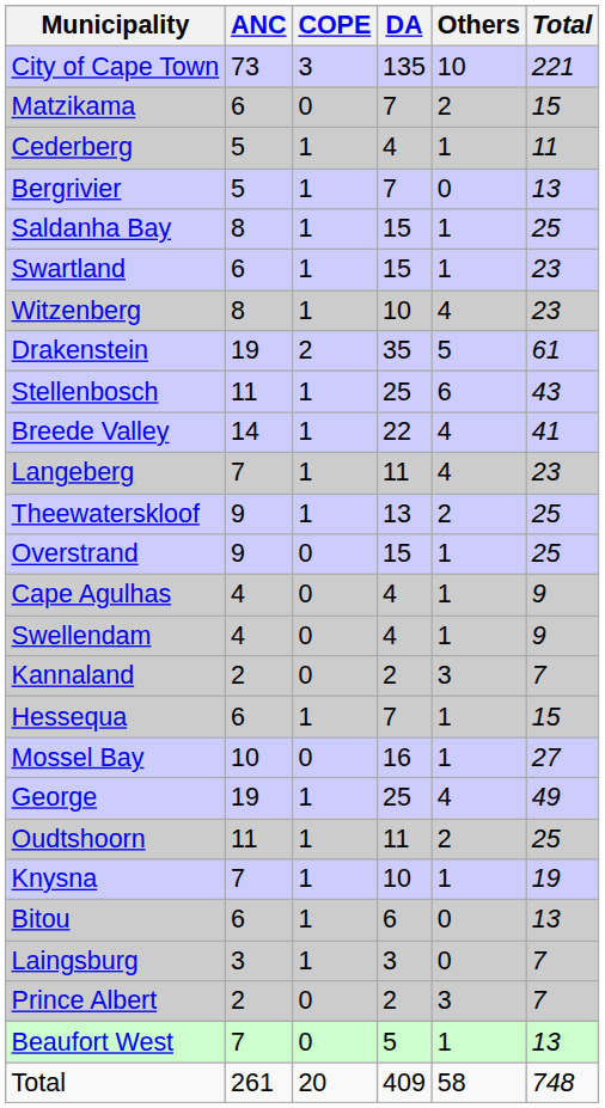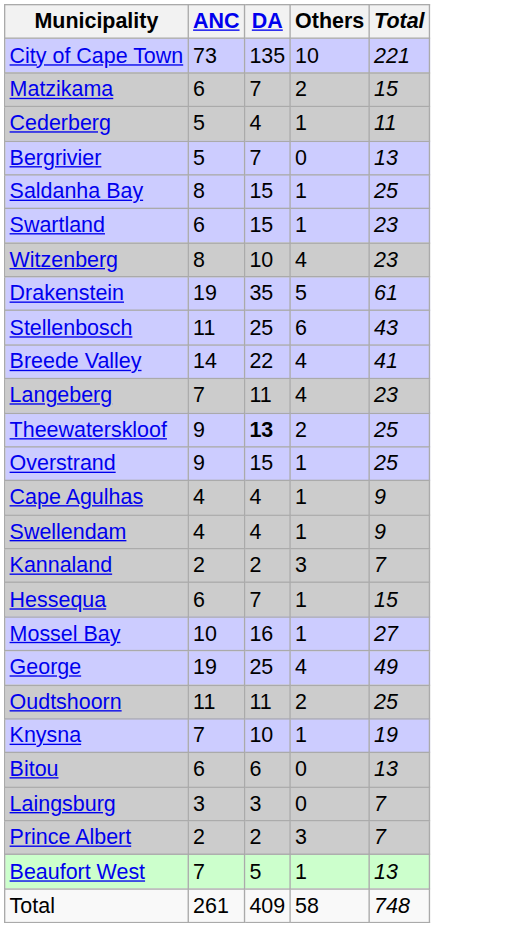 <table class="wikitable">
 <tr>
 <th>Municipality</th>
 <th><a href='#'>ANC</a></th>
-<th><a href='#'>COPE</a></th>
 <th><a href='#'>DA</a></th>
 <th>Others</th>
 <th><em>Total</em></th>
 </tr>
 <tr style="background:#ccf;">
 <td><a href='#'>City of Cape Town</a></td>
 <td>73</td>
-<td>3</td>
 <td>135</td>
 <td>10</td>
 <td><em>221</em></td>
 </tr>
 <tr style="background:#ccc;">
 <td><a href='#'>Matzikama</a></td>
 <td>6</td>
-<td>0</td>
 <td>7</td>
 <td>2</td>
 <td><em>15</em></td>
 </tr>
 <tr style="background:#ccc;">
 <td><a href='#'>Cederberg</a></td>
 <td>5</td>
-<td>1</td>
 <td>4</td>
 <td>1</td>
 <td><em>11</em></td>
 </tr>
 <tr style="background:#ccf;">
 <td><a href='#'>Bergrivier</a></td>
 <td>5</td>
-<td>1</td>
 <td>7</td>
 <td>0</td>
 <td><em>13</em></td>
 </tr>
 <tr style="background:#ccf;">
 <td><a href='#'>Saldanha Bay</a></td>
 <td>8</td>
-<td>1</td>
 <td>15</td>
 <td>1</td>
 <td><em>25</em></td>
 </tr>
 <tr style="background:#ccf;">
 <td><a href='#'>Swartland</a></td>
 <td>6</td>
-<td>1</td>
 <td>15</td>
 <td>1</td>
 <td><em>23</em></td>
 </tr>
 <tr style="background:#ccc;">
 <td><a href='#'>Witzenberg</a></td>
 <td>8</td>
-<td>1</td>
 <td>10</td>
 <td>4</td>
 <td><em>23</em></td>
 </tr>
 <tr style="background:#ccf;">
 <td><a href='#'>Drakenstein</a></td>
 <td>19</td>
-<td>2</td>
 <td>35</td>
 <td>5</td>
 <td><em>61</em></td>
 </tr>
 <tr style="background:#ccf;">
 <td><a href='#'>Stellenbosch</a></td>
 <td>11</td>
-<td>1</td>
 <td>25</td>
 <td>6</td>
 <td><em>43</em></td>
 </tr>
 <tr style="background:#ccf;">
 <td><a href='#'>Breede Valley</a></td>
 <td>14</td>
-<td>1</td>
 <td>22</td>
 <td>4</td>
 <td><em>41</em></td>
 </tr>
 <tr style="background:#ccc;">
 <td><a href='#'>Langeberg</a></td>
 <td>7</td>
-<td>1</td>
 <td>11</td>
 <td>4</td>
 <td><em>23</em></td>
 </tr>
 <tr style="background:#ccf;">
 <td><a href='#'>Theewaterskloof</a></td>
 <td>9</td>
-<td>1</td>
-<td>13</td>
+<td><strong>13</strong></td>
 <td>2</td>
 <td><em>25</em></td>
 </tr>
 <tr style="background:#ccf;">
 <td><a href='#'>Overstrand</a></td>
 <td>9</td>
-<td>0</td>
 <td>15</td>
 <td>1</td>
 <td><em>25</em></td>
 </tr>
 <tr style="background:#ccc;">
 <td><a href='#'>Cape Agulhas</a></td>
 <td>4</td>
-<td>0</td>
 <td>4</td>
 <td>1</td>
 <td><em>9</em></td>
 </tr>
 <tr style="background:#ccc;">
 <td><a href='#'>Swellendam</a></td>
 <td>4</td>
-<td>0</td>
 <td>4</td>
 <td>1</td>
 <td><em>9</em></td>
 </tr>
 <tr style="background:#ccc;">
 <td><a href='#'>Kannaland</a></td>
 <td>2</td>
-<td>0</td>
 <td>2</td>
 <td>3</td>
 <td><em>7</em></td>
 </tr>
 <tr style="background:#ccc;">
 <td><a href='#'>Hessequa</a></td>
 <td>6</td>
-<td>1</td>
 <td>7</td>
 <td>1</td>
 <td><em>15</em></td>
 </tr>
 <tr style="background:#ccf;">
 <td><a href='#'>Mossel Bay</a></td>
 <td>10</td>
-<td>0</td>
 <td>16</td>
 <td>1</td>
 <td><em>27</em></td>
 </tr>
 <tr style="background:#ccf;">
 <td><a href='#'>George</a></td>
 <td>19</td>
-<td>1</td>
 <td>25</td>
 <td>4</td>
 <td><em>49</em></td>
 </tr>
 <tr style="background:#ccc;">
 <td><a href='#'>Oudtshoorn</a></td>
 <td>11</td>
-<td>1</td>
 <td>11</td>
 <td>2</td>
 <td><em>25</em></td>
 </tr>
 <tr style="background:#ccf;">
 <td><a href='#'>Knysna</a></td>
 <td>7</td>
-<td>1</td>
 <td>10</td>
 <td>1</td>
 <td><em>19</em></td>
 </tr>
 <tr style="background:#ccc;">
 <td><a href='#'>Bitou</a></td>
 <td>6</td>
-<td>1</td>
 <td>6</td>
 <td>0</td>
 <td><em>13</em></td>
 </tr>
 <tr style="background:#ccc;">
 <td><a href='#'>Laingsburg</a></td>
 <td>3</td>
-<td>1</td>
 <td>3</td>
 <td>0</td>
 <td><em>7</em></td>
 </tr>
 <tr style="background:#ccc;">
 <td><a href='#'>Prince Albert</a></td>
 <td>2</td>
-<td>0</td>
 <td>2</td>
 <td>3</td>
 <td><em>7</em></td>
 </tr>
 <tr style="background:#cfc;">
 <td><a href='#'>Beaufort West</a></td>
 <td>7</td>
-<td>0</td>
 <td>5</td>
 <td>1</td>
 <td><em>13</em></td>
 </tr>
 <tr>
 <td>Total</td>
 <td>261</td>
-<td>20</td>
 <td>409</td>
 <td>58</td>
 <td><em>748</em></td>
 </tr>
 </table>
